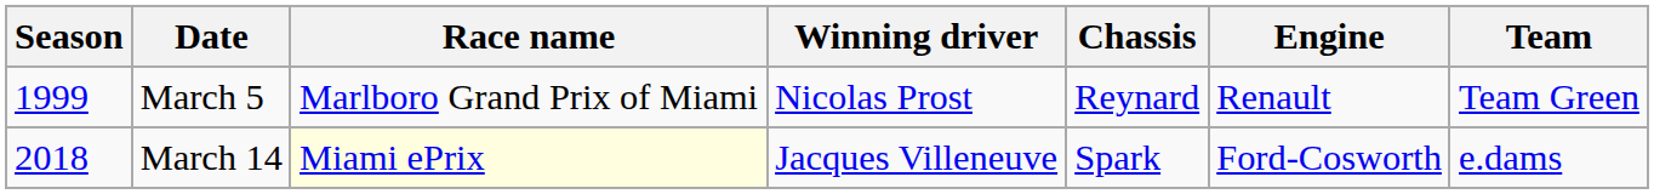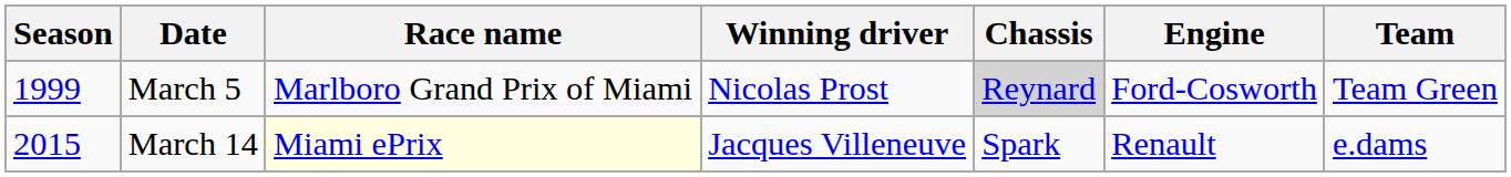 <table class="wikitable" style="font-size: 95%;">
 <tr>
 <th>Season</th>
 <th>Date</th>
 <th>Race name</th>
 <th>Winning driver</th>
 <th>Chassis</th>
 <th>Engine</th>
 <th>Team</th>
 </tr>
 <tr>
 <td><a href='#'>1999</a></td>
 <td>March 5</td>
 <td><a href='#'>Marlboro</a> Grand Prix of Miami</td>
 <td> <a href='#'>Nicolas Prost</a></td>
-<td><a href='#'>Reynard</a></td>
-<td><a href='#'>Renault</a></td>
+<td style="background: lightgrey;"><a href='#'>Reynard</a></td>
+<td><a href='#'>Ford-Cosworth</a></td>
 <td><a href='#'>Team Green</a></td>
 </tr>
 <tr>
-<td><a href='#'>2018</a></td>
+<td><a href='#'>2015</a></td>
 <td>March 14</td>
 <td style="background: lightyellow;"><a href='#'>Miami ePrix</a></td>
 <td> <a href='#'>Jacques Villeneuve</a></td>
 <td><a href='#'>Spark</a></td>
-<td><a href='#'>Ford-Cosworth</a></td>
+<td><a href='#'>Renault</a></td>
 <td><a href='#'>e.dams</a></td>
 </tr>
 </table>
